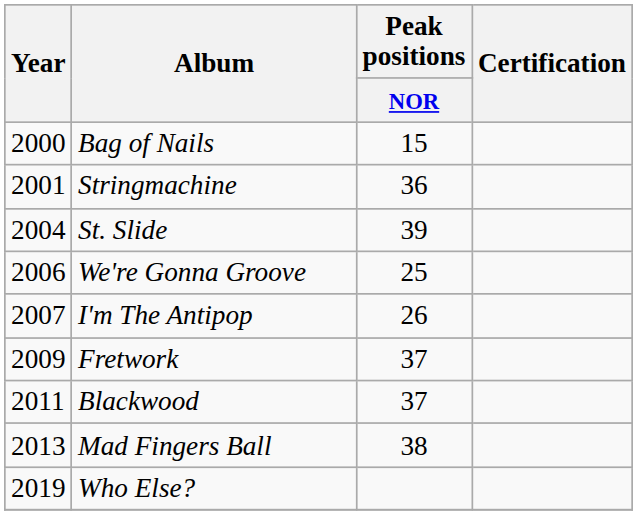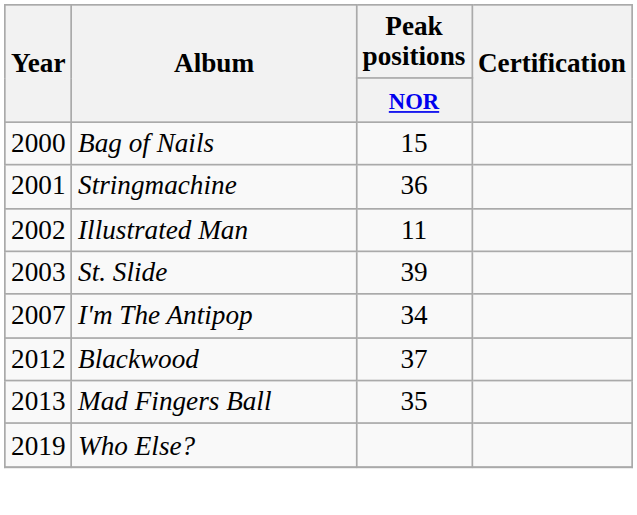 <table class="wikitable">
 <tr>
 <th align="center" rowspan="2" width="10">Year</th>
 <th align="center" rowspan="2" width="160">Album</th>
 <th align="center" colspan="1" width="20">Peak positions</th>
 <th align="center" rowspan="2" width="80">Certification</th>
 </tr>
 <tr>
 <th width="20"><small><a href='#'>NOR</a><br></small></th>
 </tr>
 <tr>
 <td>2000</td>
 <td><em>Bag of Nails</em></td>
 <td style="text-align:center;">15</td>
 <td></td>
 </tr>
 <tr>
 <td>2001</td>
 <td><em>Stringmachine</em></td>
 <td style="text-align:center;">36</td>
 <td></td>
 </tr>
 <tr>
-<td>2004</td>
+<td>2002</td>
+<td><em>Illustrated Man</em></td>
+<td style="text-align:center;">11</td>
+<td></td>
+</tr>
+<tr>
+<td>2003</td>
 <td><em>St. Slide</em></td>
 <td style="text-align:center;">39</td>
 <td></td>
 </tr>
 <tr>
-<td>2006</td>
-<td><em>We're Gonna Groove</em></td>
-<td style="text-align:center;">25</td>
+<td>2007</td>
+<td><em>I'm The Antipop</em></td>
+<td style="text-align:center;">34</td>
 <td></td>
 </tr>
 <tr>
-<td>2007</td>
-<td><em>I'm The Antipop</em></td>
-<td style="text-align:center;">26</td>
-<td></td>
-</tr>
-<tr>
-<td>2009</td>
-<td><em>Fretwork</em></td>
-<td style="text-align:center;">37</td>
-<td></td>
-</tr>
-<tr>
-<td>2011</td>
+<td>2012</td>
 <td><em>Blackwood</em></td>
 <td style="text-align:center;">37</td>
 <td></td>
 </tr>
 <tr>
 <td>2013</td>
 <td><em>Mad Fingers Ball</em></td>
-<td style="text-align:center;">38</td>
+<td style="text-align:center;">35</td>
 <td></td>
 </tr>
 <tr>
 <td>2019</td>
 <td><em>Who Else?</em></td>
 <td style="text-align:center;"></td>
 <td></td>
 </tr>
 <tr>
 </tr>
 </table>
